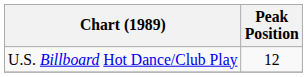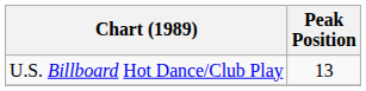 <table class="wikitable sortable">
 <tr>
 <th>Chart (1989)</th>
 <th>Peak<br>Position</th>
 </tr>
 <tr>
 <td align="left">U.S. <a href='#'><em>Billboard</em></a> <a href='#'>Hot Dance/Club Play</a></td>
-<td align="center">12</td>
+<td align="center">13</td>
 </tr>
 <tr>
 </tr>
 </table>
